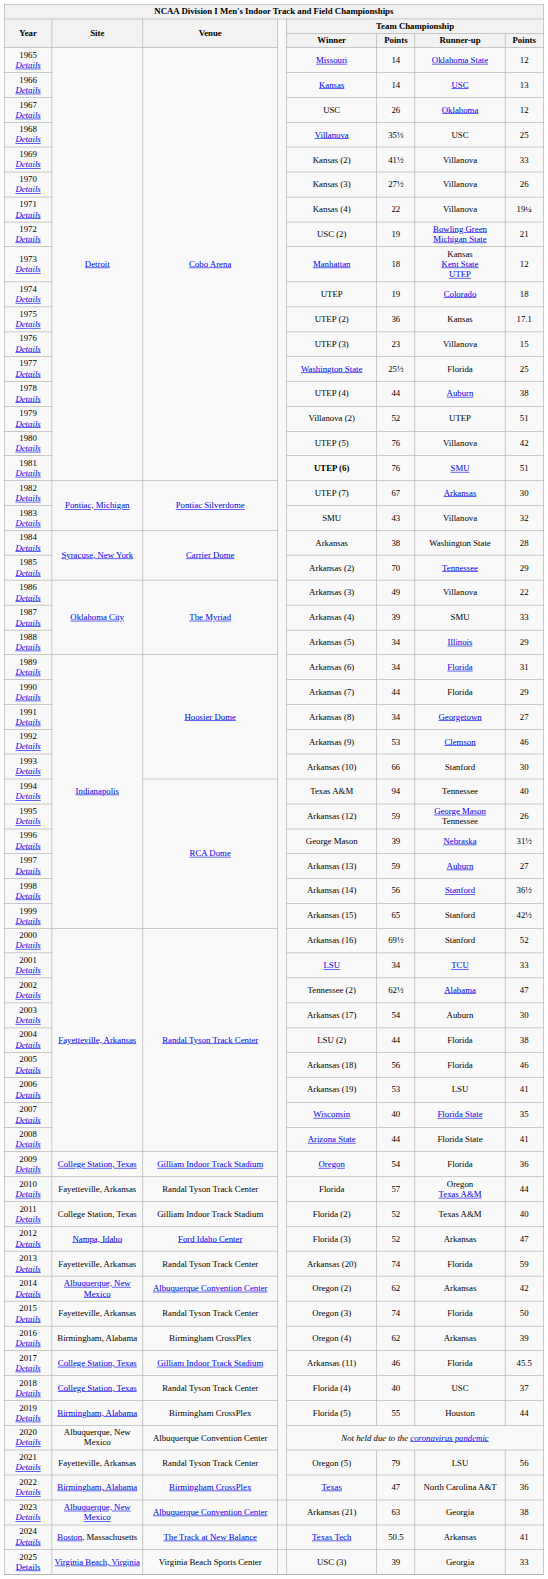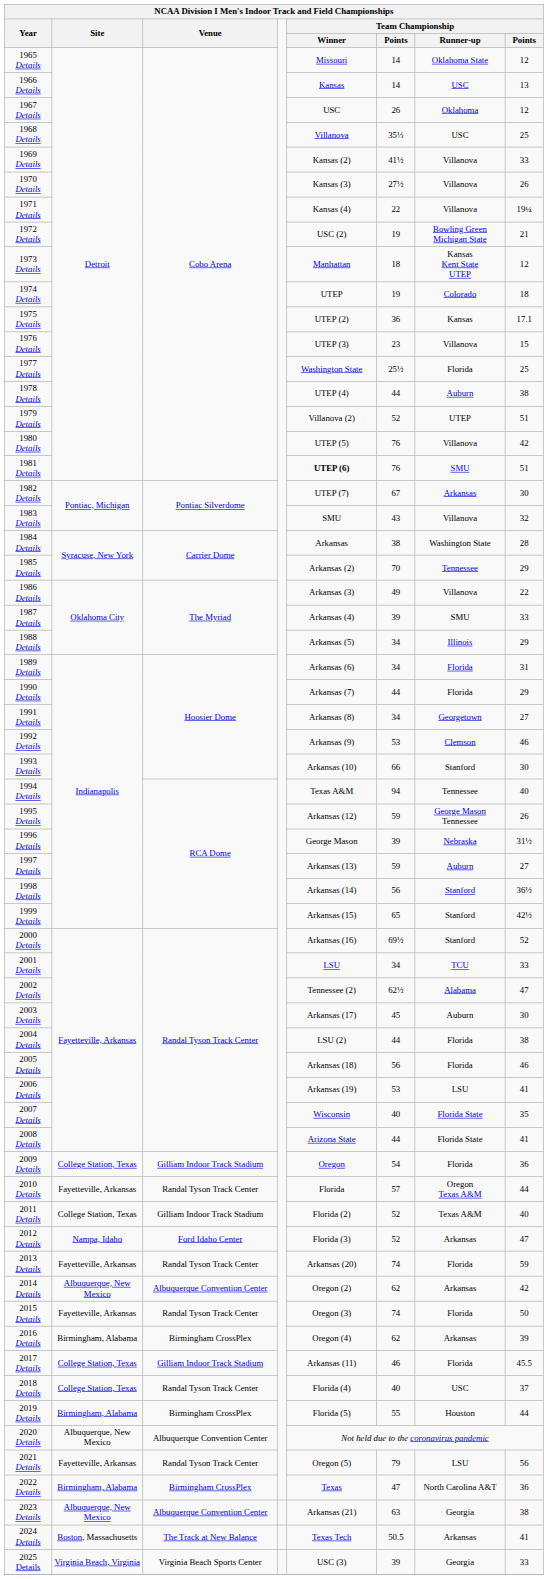 <table class="wikitable" style="font-size:90%; width: 70%; text-align: center;">
 <tr>
 <th colspan=9>NCAA Division I Men's Indoor Track and Field Championships</th>
 </tr>
 <tr>
 <th rowspan="2" style="width:5%;">Year</th>
 <th rowspan="2" style="width:10%;">Site</th>
 <th rowspan="2" style="width:15%;">Venue</th>
 <td style="width:1%;" rowspan="60"></td>
 <th colspan=4>Team Championship</th>
 </tr>
 <tr>
 <th width=10%>Winner</th>
 <th width=3%>Points</th>
 <th width=10%>Runner-up</th>
 <th width=3%>Points</th>
 </tr>
 <tr>
 <td>1965<br><em><a href='#'>Details</a></em></td>
 <td rowspan="17"><a href='#'>Detroit</a></td>
 <td rowspan="17"><a href='#'>Cobo Arena</a></td>
 <td><a href='#'>Missouri</a></td>
 <td>14</td>
 <td><a href='#'>Oklahoma State</a></td>
 <td>12</td>
 </tr>
 <tr>
 <td>1966<br><em><a href='#'>Details</a></em></td>
 <td><a href='#'>Kansas</a></td>
 <td>14</td>
 <td><a href='#'>USC</a></td>
 <td>13</td>
 </tr>
 <tr>
 <td>1967<br><em><a href='#'>Details</a></em></td>
 <td>USC</td>
 <td>26</td>
 <td><a href='#'>Oklahoma</a></td>
 <td>12</td>
 </tr>
 <tr>
 <td>1968<br><em><a href='#'>Details</a></em></td>
 <td><a href='#'>Villanova</a></td>
 <td>35⅓</td>
 <td>USC</td>
 <td>25</td>
 </tr>
 <tr>
 <td>1969<br><em><a href='#'>Details</a></em></td>
 <td>Kansas (2)</td>
 <td>41½</td>
 <td>Villanova</td>
 <td>33</td>
 </tr>
 <tr>
 <td>1970<br><em><a href='#'>Details</a></em></td>
 <td>Kansas (3)</td>
 <td>27½</td>
 <td>Villanova</td>
 <td>26</td>
 </tr>
 <tr>
 <td>1971<br><em><a href='#'>Details</a></em></td>
 <td>Kansas (4)</td>
 <td>22</td>
 <td>Villanova</td>
 <td>19¼</td>
 </tr>
 <tr>
 <td>1972<br><em><a href='#'>Details</a></em></td>
 <td>USC (2)</td>
 <td>19</td>
 <td><a href='#'>Bowling Green</a><br><a href='#'>Michigan State</a></td>
 <td>21</td>
 </tr>
 <tr>
 <td>1973<br><em><a href='#'>Details</a></em></td>
 <td><a href='#'>Manhattan</a></td>
 <td>18</td>
 <td>Kansas<br><a href='#'>Kent State</a><br><a href='#'>UTEP</a></td>
 <td>12</td>
 </tr>
 <tr>
 <td>1974<br><em><a href='#'>Details</a></em></td>
 <td>UTEP</td>
 <td>19</td>
 <td><a href='#'>Colorado</a></td>
 <td>18</td>
 </tr>
 <tr>
 <td>1975<br><em><a href='#'>Details</a></em></td>
 <td>UTEP (2)</td>
 <td>36</td>
 <td>Kansas</td>
 <td>17.1</td>
 </tr>
 <tr>
 <td>1976<br><em><a href='#'>Details</a></em></td>
 <td>UTEP (3)</td>
 <td>23</td>
 <td>Villanova</td>
 <td>15</td>
 </tr>
 <tr>
 <td>1977<br><em><a href='#'>Details</a></em></td>
 <td><a href='#'>Washington State</a></td>
 <td>25½</td>
 <td>Florida</td>
 <td>25</td>
 </tr>
 <tr>
 <td>1978<br><em><a href='#'>Details</a></em></td>
 <td>UTEP (4)</td>
 <td>44</td>
 <td><a href='#'>Auburn</a></td>
 <td>38</td>
 </tr>
 <tr>
 <td>1979<br><em><a href='#'>Details</a></em></td>
 <td>Villanova (2)</td>
 <td>52</td>
 <td>UTEP</td>
 <td>51</td>
 </tr>
 <tr>
 <td>1980<br><em><a href='#'>Details</a></em></td>
 <td>UTEP (5)</td>
 <td>76</td>
 <td>Villanova</td>
 <td>42</td>
 </tr>
 <tr>
 <td>1981<br><em><a href='#'>Details</a></em></td>
 <td><strong>UTEP (6)</strong></td>
 <td>76</td>
 <td><a href='#'>SMU</a></td>
 <td>51</td>
 </tr>
 <tr>
 <td>1982<br><em><a href='#'>Details</a></em></td>
 <td rowspan="2"><a href='#'>Pontiac, Michigan</a></td>
 <td rowspan="2"><a href='#'>Pontiac Silverdome</a></td>
 <td>UTEP (7)</td>
 <td>67</td>
 <td><a href='#'>Arkansas</a></td>
 <td>30</td>
 </tr>
 <tr>
 <td>1983<br><em><a href='#'>Details</a></em></td>
 <td>SMU</td>
 <td>43</td>
 <td>Villanova</td>
 <td>32</td>
 </tr>
 <tr>
 <td>1984<br><em><a href='#'>Details</a></em></td>
 <td rowspan="2"><a href='#'>Syracuse, New York</a></td>
 <td rowspan="2"><a href='#'>Carrier Dome</a></td>
 <td>Arkansas</td>
 <td>38</td>
 <td>Washington State</td>
 <td>28</td>
 </tr>
 <tr>
 <td>1985<br><em><a href='#'>Details</a></em></td>
 <td>Arkansas (2)</td>
 <td>70</td>
 <td><a href='#'>Tennessee</a></td>
 <td>29</td>
 </tr>
 <tr>
 <td>1986<br><em><a href='#'>Details</a></em></td>
 <td rowspan="3"><a href='#'>Oklahoma City</a></td>
 <td rowspan="3"><a href='#'>The Myriad</a></td>
 <td>Arkansas (3)</td>
 <td>49</td>
 <td>Villanova</td>
 <td>22</td>
 </tr>
 <tr>
 <td>1987<br><em><a href='#'>Details</a></em></td>
 <td>Arkansas (4)</td>
 <td>39</td>
 <td>SMU</td>
 <td>33</td>
 </tr>
 <tr>
 <td>1988<br><em><a href='#'>Details</a></em></td>
 <td>Arkansas (5)</td>
 <td>34</td>
 <td><a href='#'>Illinois</a></td>
 <td>29</td>
 </tr>
 <tr>
 <td>1989<br><em><a href='#'>Details</a></em></td>
 <td rowspan="11"><a href='#'>Indianapolis</a></td>
 <td rowspan="5"><a href='#'>Hoosier Dome</a></td>
 <td>Arkansas (6)</td>
 <td>34</td>
 <td><a href='#'>Florida</a></td>
 <td>31</td>
 </tr>
 <tr>
 <td>1990<br><em><a href='#'>Details</a></em></td>
 <td>Arkansas (7)</td>
 <td>44</td>
 <td>Florida</td>
 <td>29</td>
 </tr>
 <tr>
 <td>1991<br><em><a href='#'>Details</a></em></td>
 <td>Arkansas (8)</td>
 <td>34</td>
 <td><a href='#'>Georgetown</a></td>
 <td>27</td>
 </tr>
 <tr>
 <td>1992<br><em><a href='#'>Details</a></em></td>
 <td>Arkansas (9)</td>
 <td>53</td>
 <td><a href='#'>Clemson</a></td>
 <td>46</td>
 </tr>
 <tr>
 <td>1993<br><em><a href='#'>Details</a></em></td>
 <td>Arkansas (10)</td>
 <td>66</td>
 <td>Stanford</td>
 <td>30</td>
 </tr>
 <tr>
 <td>1994<br><em><a href='#'>Details</a></em></td>
 <td rowspan="6"><a href='#'>RCA Dome</a></td>
 <td>Texas A&M</td>
 <td>94</td>
 <td>Tennessee</td>
 <td>40</td>
 </tr>
 <tr>
 <td>1995<br><em><a href='#'>Details</a></em></td>
 <td>Arkansas (12)</td>
 <td>59</td>
 <td><a href='#'>George Mason</a><br>Tennessee</td>
 <td>26</td>
 </tr>
 <tr>
 <td>1996<br><em><a href='#'>Details</a></em></td>
 <td>George Mason</td>
 <td>39</td>
 <td><a href='#'>Nebraska</a></td>
 <td>31½</td>
 </tr>
 <tr>
 <td>1997<br><em><a href='#'>Details</a></em></td>
 <td>Arkansas (13)</td>
 <td>59</td>
 <td><a href='#'>Auburn</a></td>
 <td>27</td>
 </tr>
 <tr>
 <td>1998<br><em><a href='#'>Details</a></em></td>
 <td>Arkansas (14)</td>
 <td>56</td>
 <td><a href='#'>Stanford</a></td>
 <td>36½</td>
 </tr>
 <tr>
 <td>1999<br><em><a href='#'>Details</a></em></td>
 <td>Arkansas (15)</td>
 <td>65</td>
 <td>Stanford</td>
 <td>42½</td>
 </tr>
 <tr>
 <td>2000<br><em><a href='#'>Details</a></em></td>
 <td rowspan="9"><a href='#'>Fayetteville, Arkansas</a></td>
 <td rowspan="9"><a href='#'>Randal Tyson Track Center</a></td>
 <td>Arkansas (16)</td>
 <td>69½</td>
 <td>Stanford</td>
 <td>52</td>
 </tr>
 <tr>
 <td>2001<br><em><a href='#'>Details</a></em></td>
 <td><a href='#'>LSU</a></td>
 <td>34</td>
 <td><a href='#'>TCU</a></td>
 <td>33</td>
 </tr>
 <tr>
 <td>2002<br><em><a href='#'>Details</a></em></td>
 <td>Tennessee (2)</td>
 <td>62½</td>
 <td><a href='#'>Alabama</a></td>
 <td>47</td>
 </tr>
 <tr>
 <td>2003<br><em><a href='#'>Details</a></em></td>
 <td>Arkansas (17)</td>
-<td>54</td>
+<td>45</td>
 <td>Auburn</td>
 <td>30</td>
 </tr>
 <tr>
 <td>2004<br><em><a href='#'>Details</a></em></td>
 <td>LSU (2)</td>
 <td>44</td>
 <td>Florida</td>
 <td>38</td>
 </tr>
 <tr>
 <td>2005<br><em><a href='#'>Details</a></em></td>
 <td>Arkansas (18)</td>
 <td>56</td>
 <td>Florida</td>
 <td>46</td>
 </tr>
 <tr>
 <td>2006<br><em><a href='#'>Details</a></em></td>
 <td>Arkansas (19)</td>
 <td>53</td>
 <td>LSU</td>
 <td>41</td>
 </tr>
 <tr>
 <td>2007<br><em><a href='#'>Details</a></em></td>
 <td><a href='#'>Wisconsin</a></td>
 <td>40</td>
 <td><a href='#'>Florida State</a></td>
 <td>35</td>
 </tr>
 <tr>
 <td>2008<br><em><a href='#'>Details</a></em></td>
 <td><a href='#'>Arizona State</a></td>
 <td>44</td>
 <td>Florida State</td>
 <td>41</td>
 </tr>
 <tr>
 <td>2009<br><em><a href='#'>Details</a></em></td>
 <td><a href='#'>College Station, Texas</a></td>
 <td><a href='#'>Gilliam Indoor Track Stadium</a></td>
 <td><a href='#'>Oregon</a></td>
 <td>54</td>
 <td>Florida</td>
 <td>36</td>
 </tr>
 <tr>
 <td>2010<br><em><a href='#'>Details</a></em></td>
 <td>Fayetteville, Arkansas</td>
 <td>Randal Tyson Track Center</td>
 <td>Florida</td>
 <td>57</td>
 <td>Oregon<br><a href='#'>Texas A&M</a></td>
 <td>44</td>
 </tr>
 <tr>
 <td>2011<br><em><a href='#'>Details</a></em></td>
 <td>College Station, Texas</td>
 <td>Gilliam Indoor Track Stadium</td>
 <td>Florida (2)</td>
 <td>52</td>
 <td>Texas A&M</td>
 <td>40</td>
 </tr>
 <tr>
 <td>2012<br><em><a href='#'>Details</a></em></td>
 <td><a href='#'>Nampa, Idaho</a></td>
 <td><a href='#'>Ford Idaho Center</a></td>
 <td>Florida (3)</td>
 <td>52</td>
 <td>Arkansas</td>
 <td>47</td>
 </tr>
 <tr>
 <td>2013<br><em><a href='#'>Details</a></em></td>
 <td>Fayetteville, Arkansas</td>
 <td>Randal Tyson Track Center</td>
 <td>Arkansas (20)</td>
 <td>74</td>
 <td>Florida</td>
 <td>59</td>
 </tr>
 <tr>
 <td>2014<br><em><a href='#'>Details</a></em></td>
 <td><a href='#'>Albuquerque, New Mexico</a></td>
 <td><a href='#'>Albuquerque Convention Center</a></td>
 <td>Oregon (2)</td>
 <td>62</td>
 <td>Arkansas</td>
 <td>42</td>
 </tr>
 <tr>
 <td>2015<br><em><a href='#'>Details</a></em></td>
 <td>Fayetteville, Arkansas</td>
 <td>Randal Tyson Track Center</td>
 <td>Oregon (3)</td>
 <td>74</td>
 <td>Florida</td>
 <td>50</td>
 </tr>
 <tr>
 <td>2016<br><em><a href='#'>Details</a></em></td>
 <td>Birmingham, Alabama</td>
 <td>Birmingham CrossPlex</td>
 <td>Oregon (4)</td>
 <td>62</td>
 <td>Arkansas</td>
 <td>39</td>
 </tr>
 <tr>
 <td>2017<br><em><a href='#'>Details</a></em></td>
 <td><a href='#'>College Station, Texas</a></td>
 <td><a href='#'>Gilliam Indoor Track Stadium</a></td>
 <td>Arkansas (11)</td>
 <td>46</td>
 <td>Florida</td>
 <td>45.5</td>
 </tr>
 <tr>
 <td>2018<br><em><a href='#'>Details</a></em></td>
 <td><a href='#'>College Station, Texas</a></td>
 <td>Randal Tyson Track Center</td>
 <td>Florida (4)</td>
 <td>40</td>
 <td>USC</td>
 <td>37</td>
 </tr>
 <tr>
 <td>2019<br><em><a href='#'>Details</a></em></td>
 <td><a href='#'>Birmingham, Alabama</a></td>
 <td>Birmingham CrossPlex</td>
 <td>Florida (5)</td>
 <td>55</td>
 <td>Houston</td>
 <td>44</td>
 </tr>
 <tr>
 <td>2020<br><em><a href='#'>Details</a></em></td>
 <td>Albuquerque, New Mexico</td>
 <td>Albuquerque Convention Center</td>
 <td colspan=4><em>Not held due to the <a href='#'>coronavirus pandemic</a></em></td>
 </tr>
 <tr>
 <td>2021<br><em><a href='#'>Details</a></em></td>
 <td>Fayetteville, Arkansas</td>
 <td>Randal Tyson Track Center</td>
 <td>Oregon (5)</td>
 <td>79</td>
 <td>LSU</td>
 <td>56</td>
 </tr>
 <tr>
 <td>2022<br><em><a href='#'>Details</a></em></td>
 <td><a href='#'>Birmingham, Alabama</a></td>
 <td><a href='#'>Birmingham CrossPlex</a></td>
 <td><a href='#'>Texas</a></td>
 <td>47</td>
 <td>North Carolina A&T</td>
 <td>36</td>
 </tr>
 <tr>
 <td>2023<br><em><a href='#'>Details</a></em></td>
 <td><a href='#'>Albuquerque, New Mexico</a></td>
 <td><a href='#'>Albuquerque Convention Center</a></td>
 <td></td>
 <td>Arkansas (21)</td>
 <td>63</td>
 <td>Georgia</td>
 <td>38</td>
 </tr>
 <tr>
 <td>2024<br><em><a href='#'>Details</a></em></td>
 <td><a href='#'>Boston</a>, Massachusetts</td>
 <td><a href='#'>The Track at New Balance</a></td>
 <td></td>
 <td><a href='#'>Texas Tech</a></td>
 <td>50.5</td>
 <td>Arkansas</td>
 <td>41</td>
 </tr>
 <tr>
 <td>2025<br><a href='#'>Details</a></td>
 <td><a href='#'>Virginia Beach, Virginia</a></td>
 <td>Virginia Beach Sports Center</td>
 <td></td>
 <td>USC (3)</td>
 <td>39</td>
 <td>Georgia</td>
 <td>33</td>
 </tr>
 <tr>
 </tr>
 </table>
